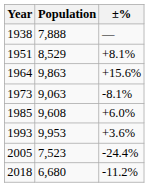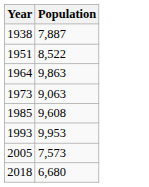 <table class="wikitable">
 <tr>
 <th>Year</th>
 <th>Population</th>
-<th>±%</th>
 </tr>
 <tr>
 <td>1938</td>
-<td>7,888</td>
-<td>—</td>
+<td>7,887</td>
 </tr>
 <tr>
 <td>1951</td>
-<td>8,529</td>
-<td>+8.1%</td>
+<td>8,522</td>
 </tr>
 <tr>
 <td>1964</td>
 <td>9,863</td>
-<td>+15.6%</td>
 </tr>
 <tr>
 <td>1973</td>
 <td>9,063</td>
-<td>-8.1%</td>
 </tr>
 <tr>
 <td>1985</td>
 <td>9,608</td>
-<td>+6.0%</td>
 </tr>
 <tr>
 <td>1993</td>
 <td>9,953</td>
-<td>+3.6%</td>
 </tr>
 <tr>
 <td>2005</td>
-<td>7,523</td>
-<td>-24.4%</td>
+<td>7,573</td>
 </tr>
 <tr>
 <td>2018</td>
 <td>6,680</td>
-<td>-11.2%</td>
 </tr>
 </table>
